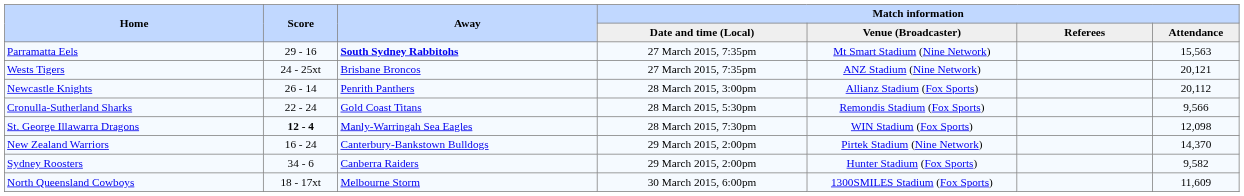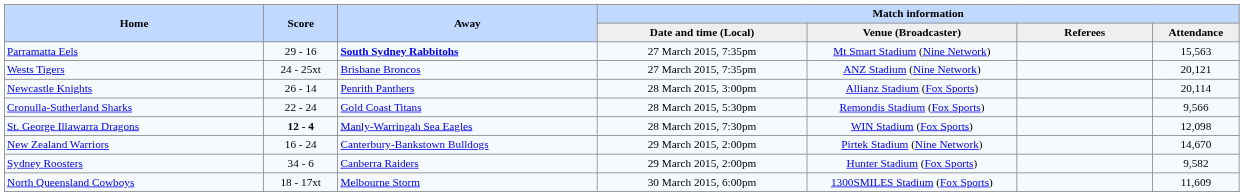 <table border="1" cellpadding="3" cellspacing="0" style="border-collapse:collapse; font-size:90%; width:100%;">
 <tr style="background:#c1d8ff;">
 <th rowspan="2" style="width:21%;">Home</th>
 <th rowspan="2" style="width:6%;">Score</th>
 <th rowspan="2" style="width:21%;">Away</th>
 <th colspan=6>Match information</th>
 </tr>
 <tr style="background:#efefef;">
 <th width=17%>Date and time (Local)</th>
 <th width="17%">Venue (Broadcaster)</th>
 <th width=11%>Referees</th>
 <th width=7%>Attendance</th>
 </tr>
 <tr style="text-align:center; background:#f5faff;">
 <td align="left"> <a href='#'>Parramatta Eels</a></td>
 <td>29 - 16</td>
 <td align="left"><strong> <a href='#'>South Sydney Rabbitohs</a></strong></td>
 <td>27 March 2015, 7:35pm</td>
 <td><a href='#'>Mt Smart Stadium</a> (<a href='#'>Nine Network</a>)</td>
 <td></td>
 <td>15,563</td>
 </tr>
 <tr style="text-align:center; background:#f5faff;">
 <td align="left"> <a href='#'>Wests Tigers</a></td>
 <td>24 - 25xt</td>
 <td align="left"> <a href='#'>Brisbane Broncos</a></td>
 <td>27 March 2015, 7:35pm</td>
 <td><a href='#'>ANZ Stadium</a> (<a href='#'>Nine Network</a>)</td>
 <td></td>
 <td>20,121</td>
 </tr>
 <tr style="text-align:center; background:#f5faff;">
 <td align="left"> <a href='#'>Newcastle Knights</a></td>
 <td>26 - 14</td>
 <td align="left"> <a href='#'>Penrith Panthers</a></td>
 <td>28 March 2015, 3:00pm</td>
 <td><a href='#'>Allianz Stadium</a> (<a href='#'>Fox Sports</a>)</td>
 <td></td>
-<td>20,112</td>
+<td>20,114</td>
 </tr>
 <tr style="text-align:center; background:#f5faff;">
 <td align="left"> <a href='#'>Cronulla-Sutherland Sharks</a></td>
 <td>22 - 24</td>
 <td align="left"> <a href='#'>Gold Coast Titans</a></td>
 <td>28 March 2015, 5:30pm</td>
 <td><a href='#'>Remondis Stadium</a> (<a href='#'>Fox Sports</a>)</td>
 <td></td>
 <td>9,566</td>
 </tr>
 <tr style="text-align:center; background:#f5faff;">
 <td align="left"> <a href='#'>St. George Illawarra Dragons</a></td>
 <td><strong>12 - 4</strong></td>
 <td align="left"> <a href='#'>Manly-Warringah Sea Eagles</a></td>
 <td>28 March 2015, 7:30pm</td>
 <td><a href='#'>WIN Stadium</a> (<a href='#'>Fox Sports</a>)</td>
 <td></td>
 <td>12,098</td>
 </tr>
 <tr style="text-align:center; background:#f5faff;">
 <td align="left"> <a href='#'>New Zealand Warriors</a></td>
 <td>16 - 24</td>
 <td align="left"> <a href='#'>Canterbury-Bankstown Bulldogs</a></td>
 <td>29 March 2015, 2:00pm</td>
 <td><a href='#'>Pirtek Stadium</a> (<a href='#'>Nine Network</a>)</td>
 <td></td>
-<td>14,370</td>
+<td>14,670</td>
 </tr>
 <tr style="text-align:center; background:#f5faff;">
 <td align="left"> <a href='#'>Sydney Roosters</a></td>
 <td>34 - 6</td>
 <td align="left"> <a href='#'>Canberra Raiders</a></td>
 <td>29 March 2015, 2:00pm</td>
 <td><a href='#'>Hunter Stadium</a> (<a href='#'>Fox Sports</a>)</td>
 <td></td>
 <td>9,582</td>
 </tr>
 <tr style="text-align:center; background:#f5faff;">
 <td align="left"> <a href='#'>North Queensland Cowboys</a></td>
 <td>18 - 17xt</td>
 <td align="left"> <a href='#'>Melbourne Storm</a></td>
 <td>30 March 2015, 6:00pm</td>
 <td><a href='#'>1300SMILES Stadium</a> (<a href='#'>Fox Sports</a>)</td>
 <td></td>
 <td>11,609</td>
 </tr>
 </table>
